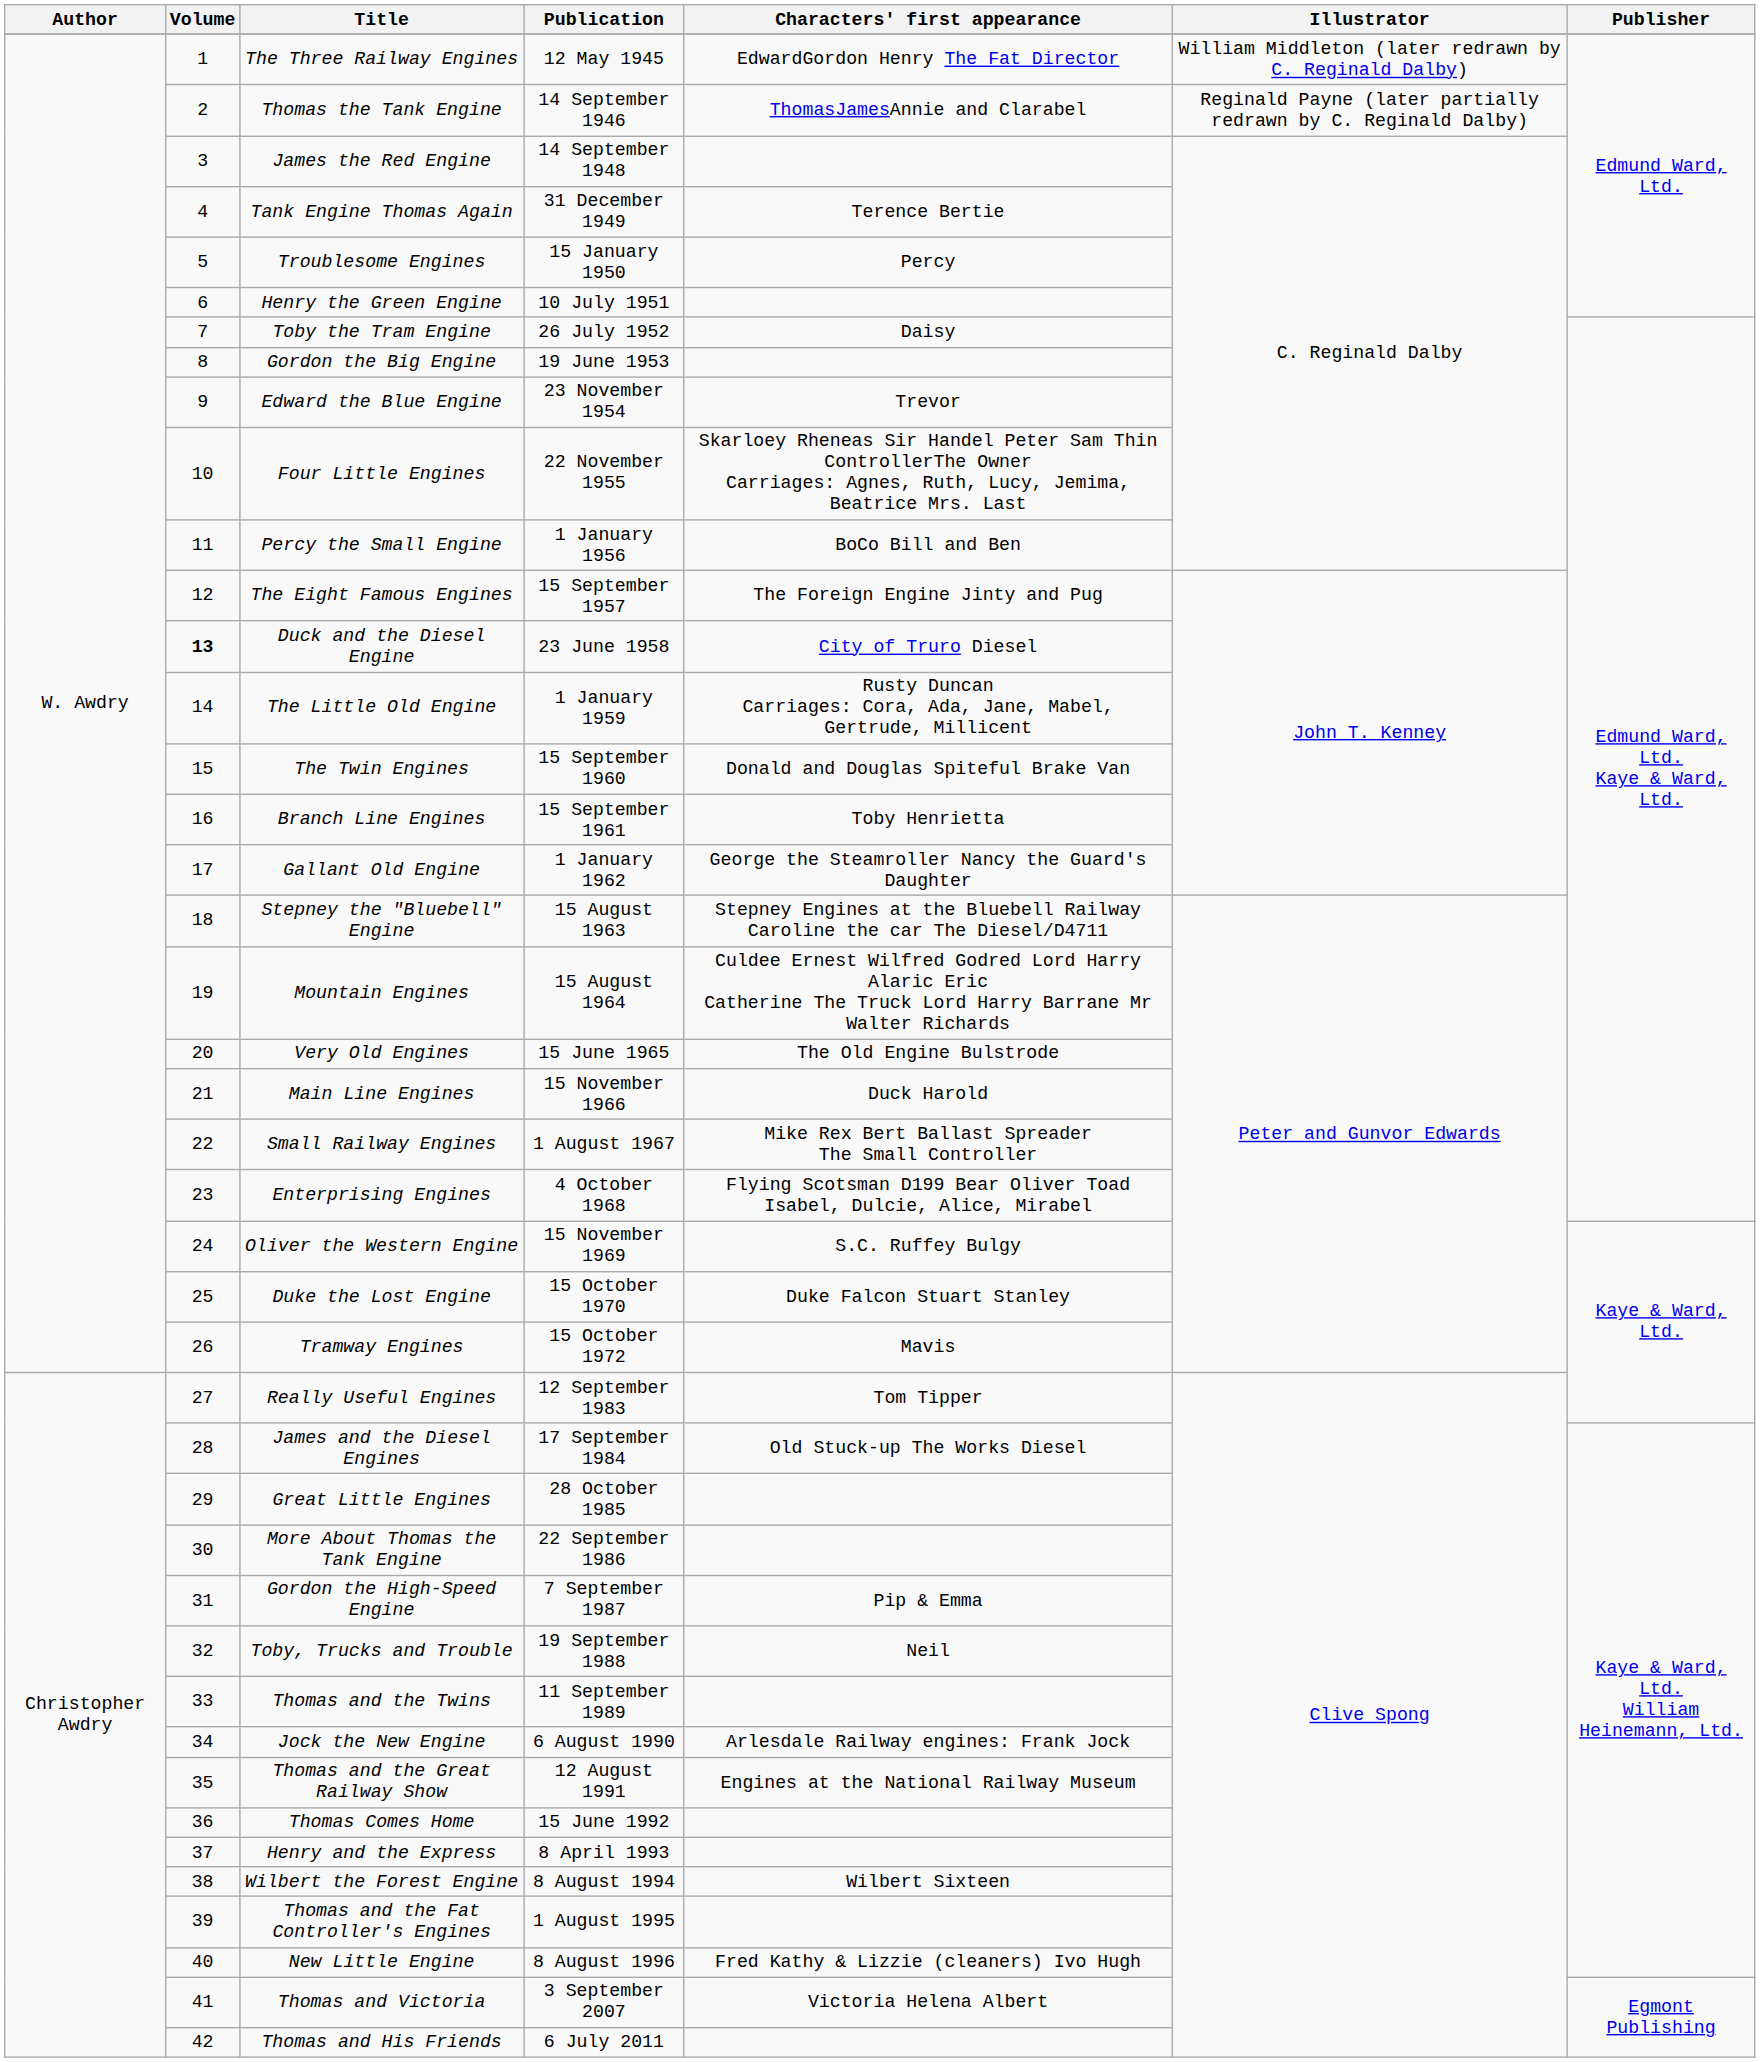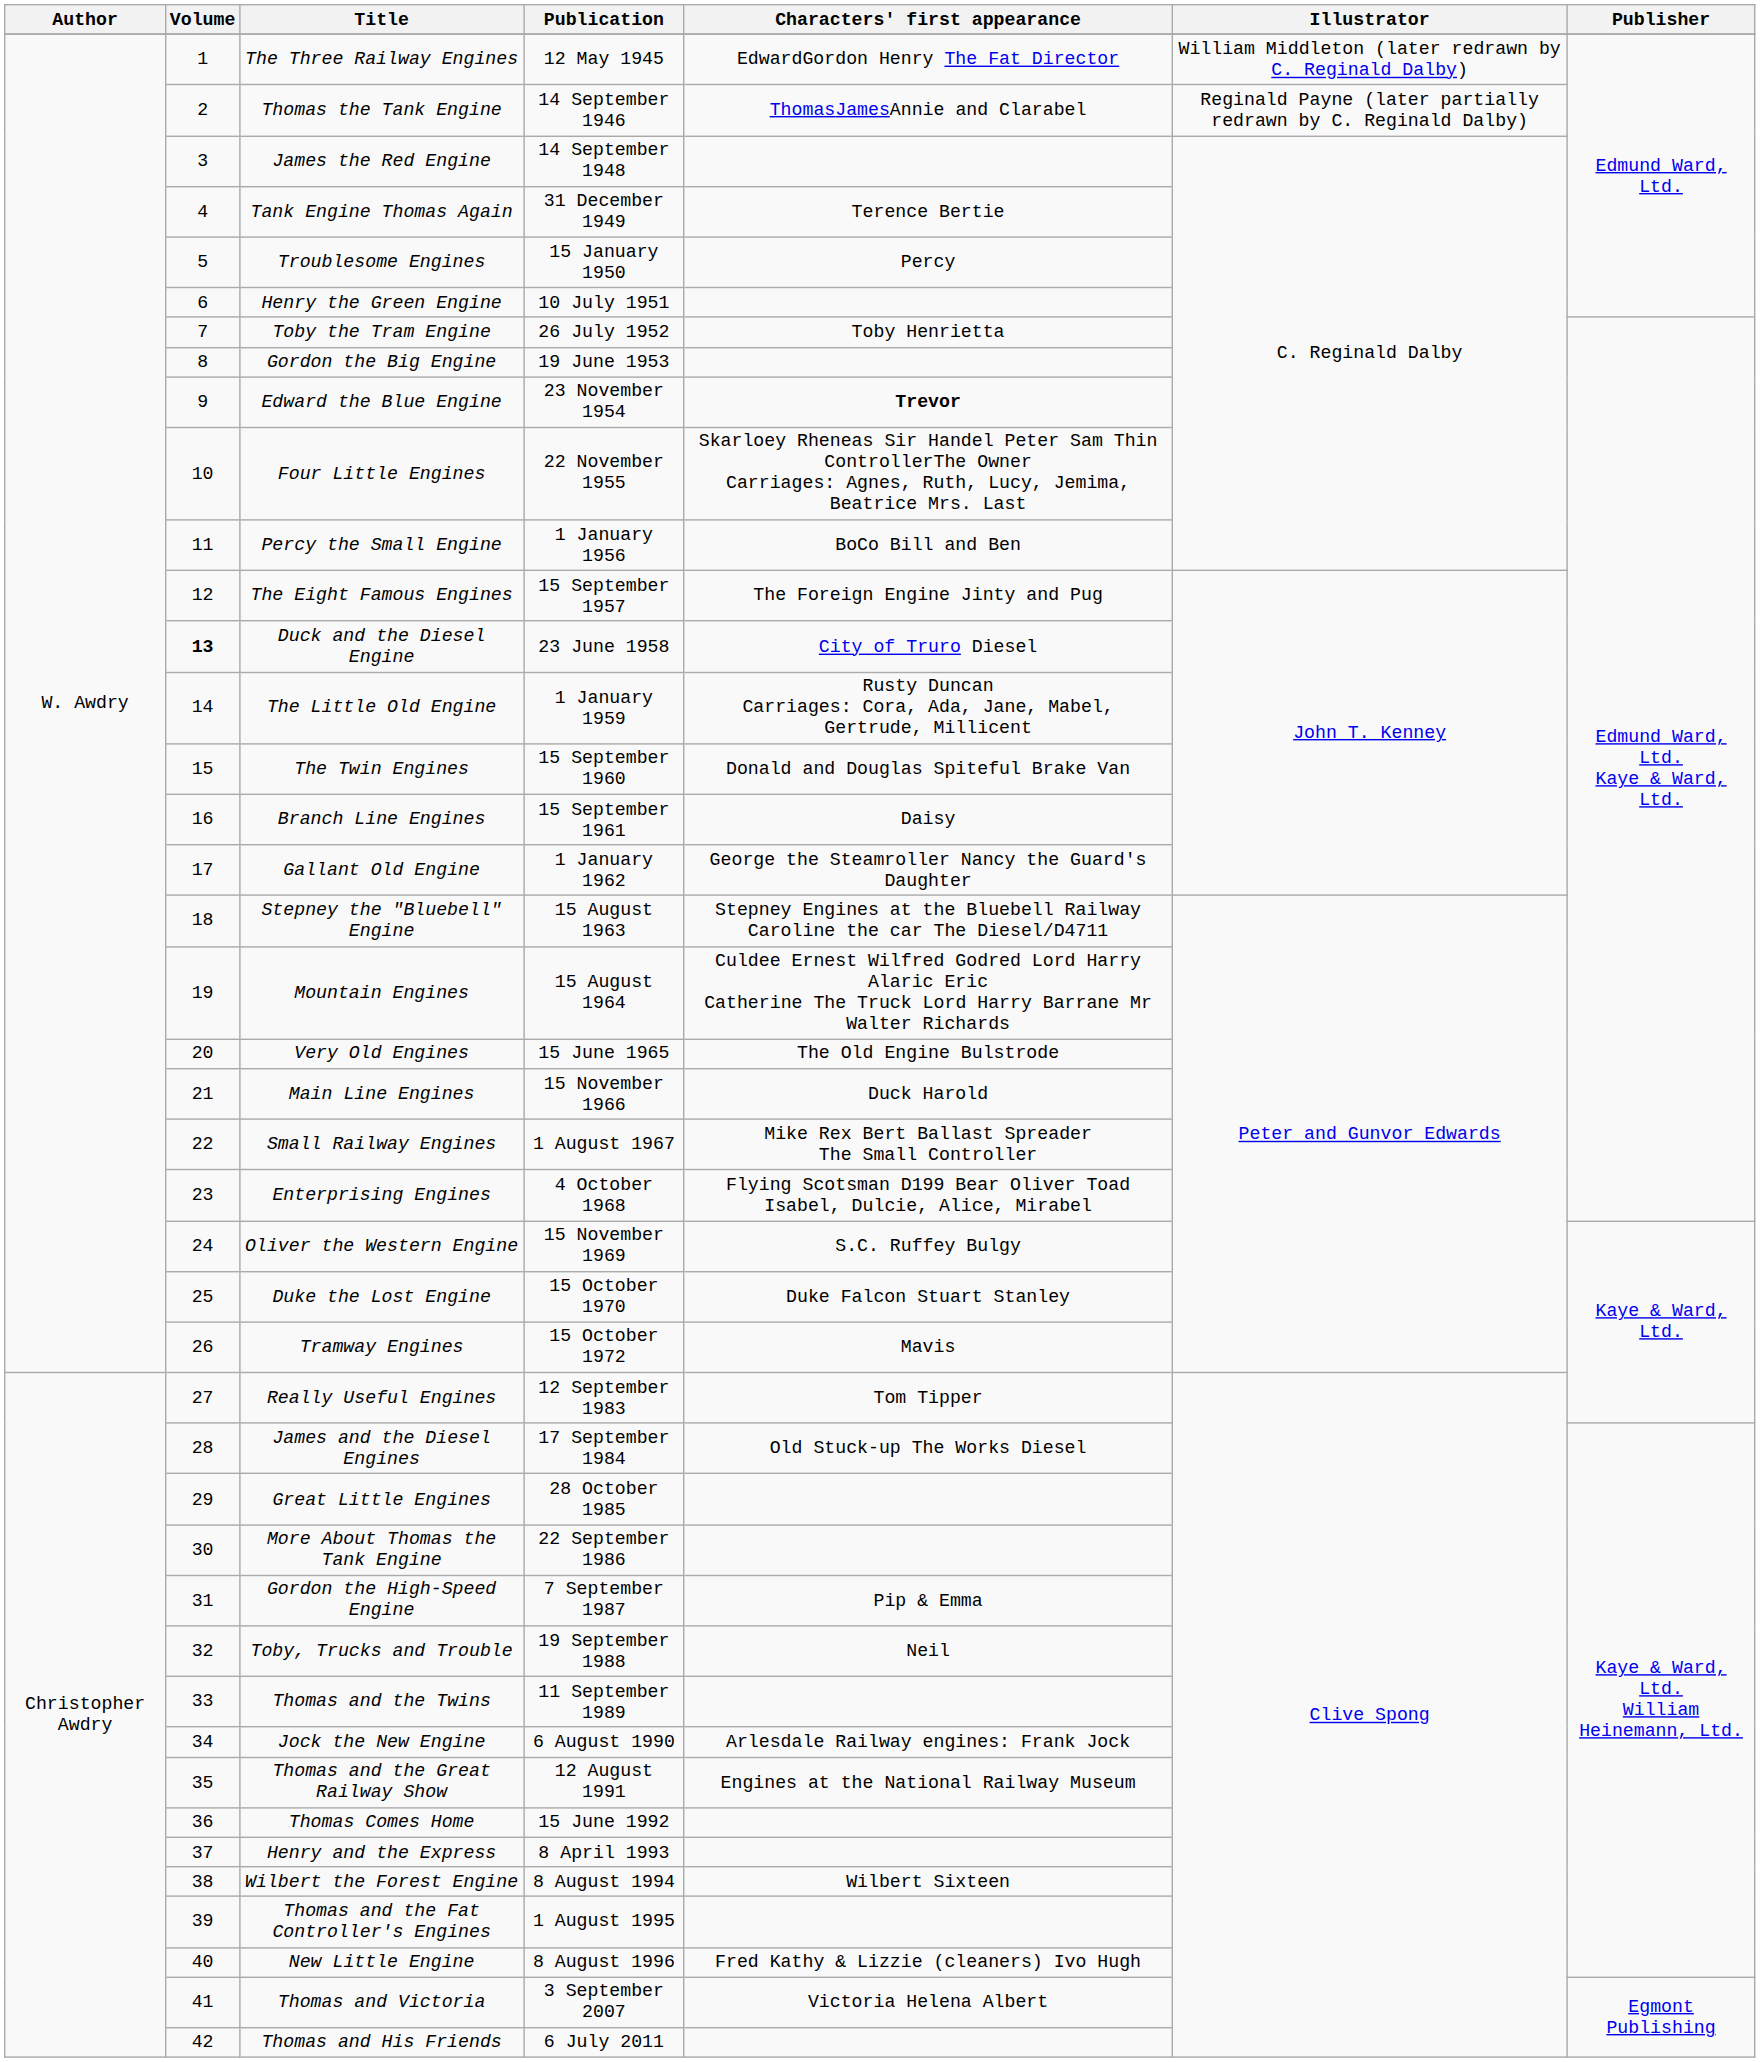 <table class="wikitable">
 <tr>
 <th>Author</th>
 <th>Volume</th>
 <th>Title</th>
 <th>Publication</th>
 <th>Characters' first appearance</th>
 <th>Illustrator</th>
 <th>Publisher</th>
 </tr>
 <tr>
 </tr>
 <tr align="center">
 <td rowspan=26>W. Awdry</td>
 <td>1</td>
 <td><em>The Three Railway Engines</em></td>
 <td>12 May 1945</td>
 <td>EdwardGordon Henry <a href='#'>The Fat Director</a></td>
 <td>William Middleton (later redrawn by <a href='#'>C. Reginald Dalby</a>)</td>
 <td rowspan=6><a href='#'>Edmund Ward, Ltd.</a></td>
 </tr>
 <tr align="center">
 <td>2</td>
 <td><em>Thomas the Tank Engine</em></td>
 <td>14 September 1946</td>
 <td><a href='#'>Thomas</a><a href='#'>James</a>Annie and Clarabel</td>
 <td>Reginald Payne (later partially redrawn by C. Reginald Dalby)</td>
 </tr>
 <tr align="center">
 <td>3</td>
 <td><em>James the Red Engine</em></td>
 <td>14 September 1948</td>
 <td></td>
 <td rowspan=9>C. Reginald Dalby</td>
 </tr>
 <tr align="center">
 <td>4</td>
 <td><em>Tank Engine Thomas Again</em></td>
 <td>31 December 1949</td>
 <td>Terence Bertie</td>
 </tr>
 <tr align="center">
 <td>5</td>
 <td><em>Troublesome Engines</em></td>
 <td>15 January 1950</td>
 <td>Percy</td>
 </tr>
 <tr align="center">
 <td>6</td>
 <td><em>Henry the Green Engine</em></td>
 <td>10 July 1951</td>
 <td></td>
 </tr>
 <tr align="center">
 <td>7</td>
 <td><em>Toby the Tram Engine</em></td>
 <td>26 July 1952</td>
-<td>Daisy</td>
+<td>Toby Henrietta</td>
 <td rowspan=17><a href='#'>Edmund Ward, Ltd.</a><br><a href='#'>Kaye & Ward, Ltd.</a></td>
 </tr>
 <tr align="center">
 <td>8</td>
 <td><em>Gordon the Big Engine</em></td>
 <td>19 June 1953</td>
 <td></td>
 </tr>
 <tr align="center">
 <td>9</td>
 <td><em>Edward the Blue Engine</em></td>
 <td>23 November 1954</td>
-<td>Trevor</td>
+<td><strong>Trevor</strong></td>
 </tr>
 <tr align="center">
 <td>10</td>
 <td><em>Four Little Engines</em></td>
 <td>22 November 1955</td>
 <td>Skarloey Rheneas Sir Handel Peter Sam Thin ControllerThe Owner<br>Carriages: Agnes, Ruth, Lucy, Jemima, Beatrice Mrs. Last</td>
 </tr>
 <tr align="center">
 <td>11</td>
 <td><em>Percy the Small Engine</em></td>
 <td>1 January 1956</td>
 <td>BoCo Bill and Ben</td>
 </tr>
 <tr align="center">
 <td>12</td>
 <td><em>The Eight Famous Engines</em></td>
 <td>15 September 1957</td>
 <td>The Foreign Engine Jinty and Pug</td>
 <td rowspan=6><a href='#'>John T. Kenney</a></td>
 </tr>
 <tr align="center">
 <td><strong>13</strong></td>
 <td><em>Duck and the Diesel Engine</em></td>
 <td>23 June 1958</td>
 <td><a href='#'>City of Truro</a> Diesel</td>
 </tr>
 <tr align="center">
 <td>14</td>
 <td><em>The Little Old Engine</em></td>
 <td>1 January 1959</td>
 <td>Rusty Duncan<br>Carriages: Cora, Ada, Jane, Mabel, Gertrude, Millicent</td>
 </tr>
 <tr align="center">
 <td>15</td>
 <td><em>The Twin Engines</em></td>
 <td>15 September 1960</td>
 <td>Donald and Douglas Spiteful Brake Van</td>
 </tr>
 <tr align="center">
 <td>16</td>
 <td><em>Branch Line Engines</em></td>
 <td>15 September 1961</td>
-<td>Toby Henrietta</td>
+<td>Daisy</td>
 </tr>
 <tr align="center">
 <td>17</td>
 <td><em>Gallant Old Engine</em></td>
 <td>1 January 1962</td>
 <td>George the Steamroller Nancy the Guard's Daughter</td>
 </tr>
 <tr align="center">
 <td>18</td>
 <td><em>Stepney the "Bluebell" Engine</em></td>
 <td>15 August 1963</td>
 <td>Stepney Engines at the Bluebell Railway Caroline the car The Diesel/D4711</td>
 <td rowspan=9><a href='#'>Peter and Gunvor Edwards</a></td>
 </tr>
 <tr align="center">
 <td>19</td>
 <td><em>Mountain Engines</em></td>
 <td>15 August 1964</td>
 <td>Culdee Ernest Wilfred Godred Lord Harry Alaric Eric<br>Catherine The Truck Lord Harry Barrane Mr Walter Richards</td>
 </tr>
 <tr align="center">
 <td>20</td>
 <td><em>Very Old Engines</em></td>
 <td>15 June 1965</td>
 <td>The Old Engine Bulstrode</td>
 </tr>
 <tr align="center">
 <td>21</td>
 <td><em>Main Line Engines</em></td>
 <td>15 November 1966</td>
 <td>Duck Harold</td>
 </tr>
 <tr align="center">
 <td>22</td>
 <td><em>Small Railway Engines</em></td>
 <td>1 August 1967</td>
 <td>Mike Rex Bert Ballast Spreader<br>The Small Controller</td>
 </tr>
 <tr align="center">
 <td>23</td>
 <td><em>Enterprising Engines</em></td>
 <td>4 October 1968</td>
 <td>Flying Scotsman D199 Bear Oliver Toad <br>Isabel, Dulcie, Alice, Mirabel</td>
 </tr>
 <tr align="center">
 <td>24</td>
 <td><em>Oliver the Western Engine</em></td>
 <td>15 November 1969</td>
 <td>S.C. Ruffey Bulgy</td>
 <td rowspan=4><a href='#'>Kaye & Ward, Ltd.</a></td>
 </tr>
 <tr align="center">
 <td>25</td>
 <td><em>Duke the Lost Engine</em></td>
 <td>15 October 1970</td>
 <td>Duke Falcon Stuart Stanley</td>
 </tr>
 <tr align="center">
 <td>26</td>
 <td><em>Tramway Engines</em></td>
 <td>15 October  1972</td>
 <td>Mavis</td>
 </tr>
 <tr align="center">
 <td rowspan=16>Christopher Awdry</td>
 <td>27</td>
 <td><em>Really Useful Engines</em></td>
 <td>12 September 1983</td>
 <td>Tom Tipper</td>
 <td rowspan=16><a href='#'>Clive Spong</a></td>
 </tr>
 <tr align="center">
 <td>28</td>
 <td><em>James and the Diesel Engines</em></td>
 <td>17 September 1984</td>
 <td>Old Stuck-up The Works Diesel</td>
 <td rowspan=13><a href='#'>Kaye & Ward, Ltd.</a><br><a href='#'>William Heinemann, Ltd.</a></td>
 </tr>
 <tr align="center">
 <td>29</td>
 <td><em>Great Little Engines</em></td>
 <td>28 October 1985</td>
 <td></td>
 </tr>
 <tr align="center">
 <td>30</td>
 <td><em>More About Thomas the Tank Engine</em></td>
 <td>22 September 1986</td>
 <td></td>
 </tr>
 <tr align="center">
 <td>31</td>
 <td><em>Gordon the High-Speed Engine</em></td>
 <td>7 September 1987</td>
 <td>Pip & Emma</td>
 </tr>
 <tr align="center">
 <td>32</td>
 <td><em>Toby, Trucks and Trouble</em></td>
 <td>19 September 1988</td>
 <td>Neil</td>
 </tr>
 <tr align="center">
 <td>33</td>
 <td><em>Thomas and the Twins</em></td>
 <td>11 September 1989</td>
 <td></td>
 </tr>
 <tr align="center">
 <td>34</td>
 <td><em>Jock the New Engine</em></td>
 <td>6 August 1990</td>
 <td>Arlesdale Railway engines: Frank Jock</td>
 </tr>
 <tr align="center">
 <td>35</td>
 <td><em>Thomas and the Great Railway Show</em></td>
 <td>12 August 1991</td>
 <td>Engines at the National Railway Museum</td>
 </tr>
 <tr align="center">
 <td>36</td>
 <td><em>Thomas Comes Home</em></td>
 <td>15 June 1992</td>
 <td></td>
 </tr>
 <tr align="center">
 <td>37</td>
 <td><em>Henry and the Express</em></td>
 <td>8 April 1993</td>
 <td></td>
 </tr>
 <tr align="center">
 <td>38</td>
 <td><em>Wilbert the Forest Engine</em></td>
 <td>8 August 1994</td>
 <td>Wilbert Sixteen</td>
 </tr>
 <tr align="center">
 <td>39</td>
 <td><em>Thomas and the Fat Controller's Engines</em></td>
 <td>1 August 1995</td>
 <td></td>
 </tr>
 <tr align="center">
 <td>40</td>
 <td><em>New Little Engine</em></td>
 <td>8 August 1996</td>
 <td>Fred Kathy & Lizzie (cleaners) Ivo Hugh</td>
 </tr>
 <tr align="center">
 <td>41</td>
 <td><em>Thomas and Victoria</em></td>
 <td>3 September 2007</td>
 <td>Victoria  Helena  Albert</td>
 <td rowspan=2><a href='#'>Egmont Publishing</a></td>
 </tr>
 <tr align="center">
 <td>42</td>
 <td><em>Thomas and His Friends</em></td>
 <td>6 July 2011</td>
 <td></td>
 </tr>
 </table>
